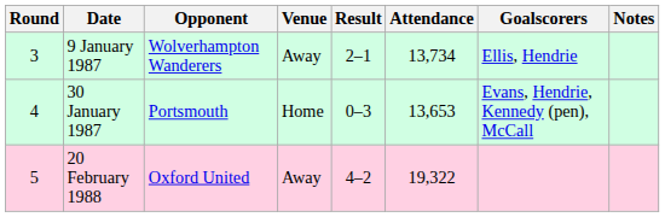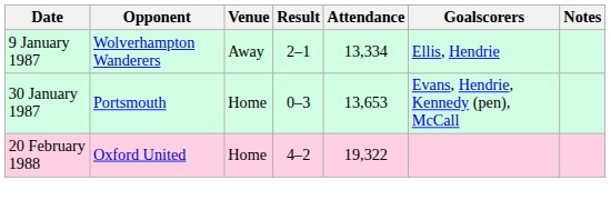 <table class="wikitable">
 <tr>
-<th>Round</th>
 <th>Date</th>
 <th>Opponent</th>
 <th>Venue</th>
 <th>Result</th>
 <th>Attendance</th>
 <th>Goalscorers</th>
 <th>Notes</th>
 </tr>
 <tr bgcolor="#d0ffe3">
-<td align="center">3</td>
 <td>9 January 1987</td>
 <td><a href='#'>Wolverhampton Wanderers</a></td>
 <td>Away</td>
 <td align="center">2–1</td>
-<td align="center">13,734</td>
+<td align="center">13,334</td>
 <td><a href='#'>Ellis</a>, <a href='#'>Hendrie</a></td>
 <td></td>
 </tr>
 <tr bgcolor="#d0ffe3">
-<td align="center">4</td>
 <td>30 January 1987</td>
 <td><a href='#'>Portsmouth</a></td>
 <td>Home</td>
 <td align="center">0–3</td>
 <td align="center">13,653</td>
 <td><a href='#'>Evans</a>, <a href='#'>Hendrie</a>, <a href='#'>Kennedy</a> (pen), <a href='#'>McCall</a></td>
 <td></td>
 </tr>
 <tr bgcolor="#ffd0e3">
-<td align="center">5</td>
 <td>20 February 1988</td>
 <td><a href='#'>Oxford United</a></td>
-<td>Away</td>
+<td>Home</td>
 <td align="center">4–2</td>
 <td align="center">19,322</td>
 <td></td>
 <td></td>
 </tr>
 </table>
